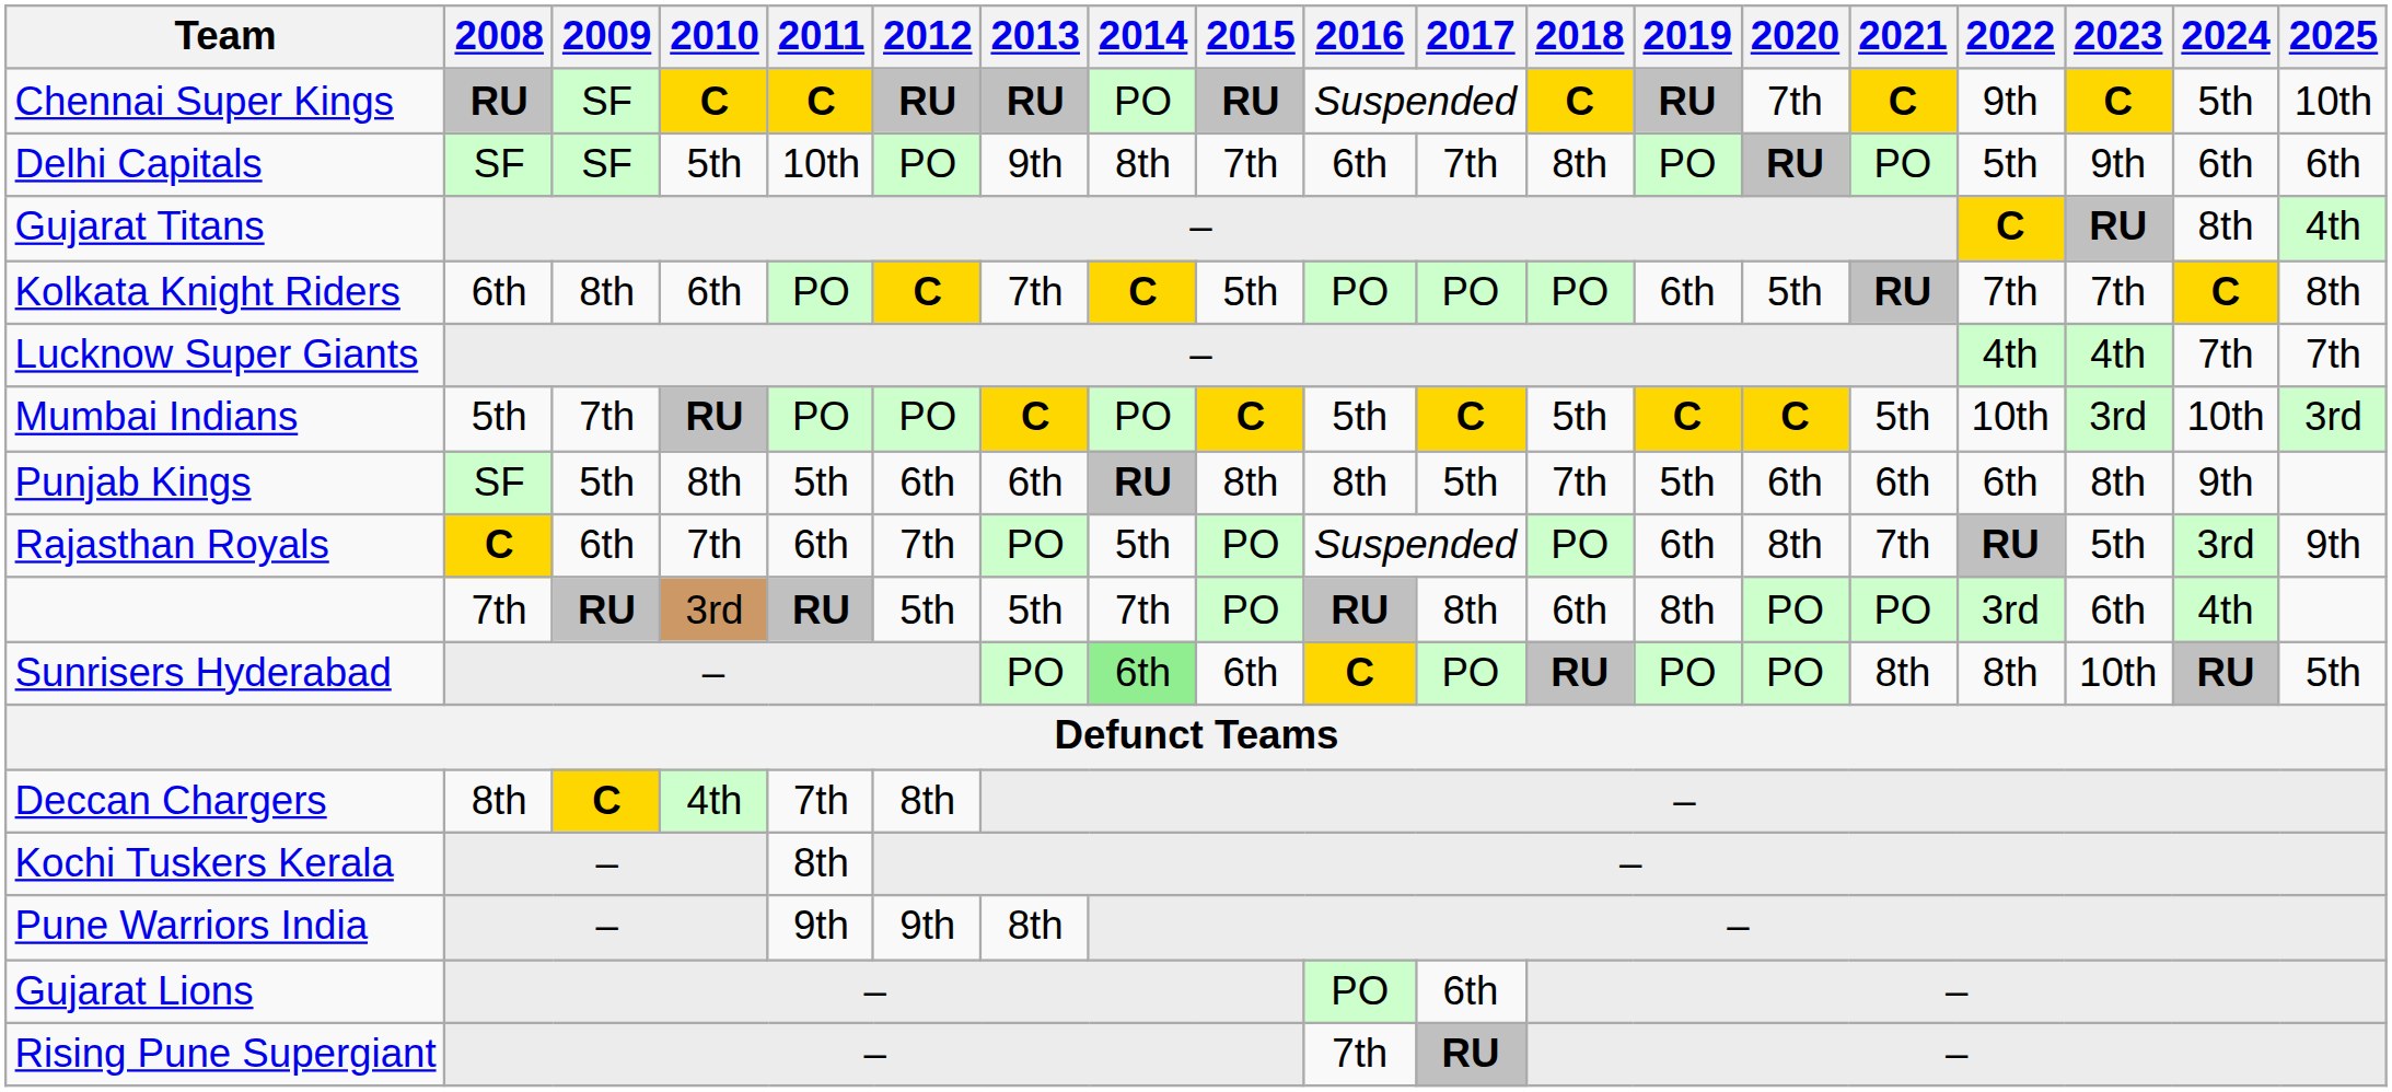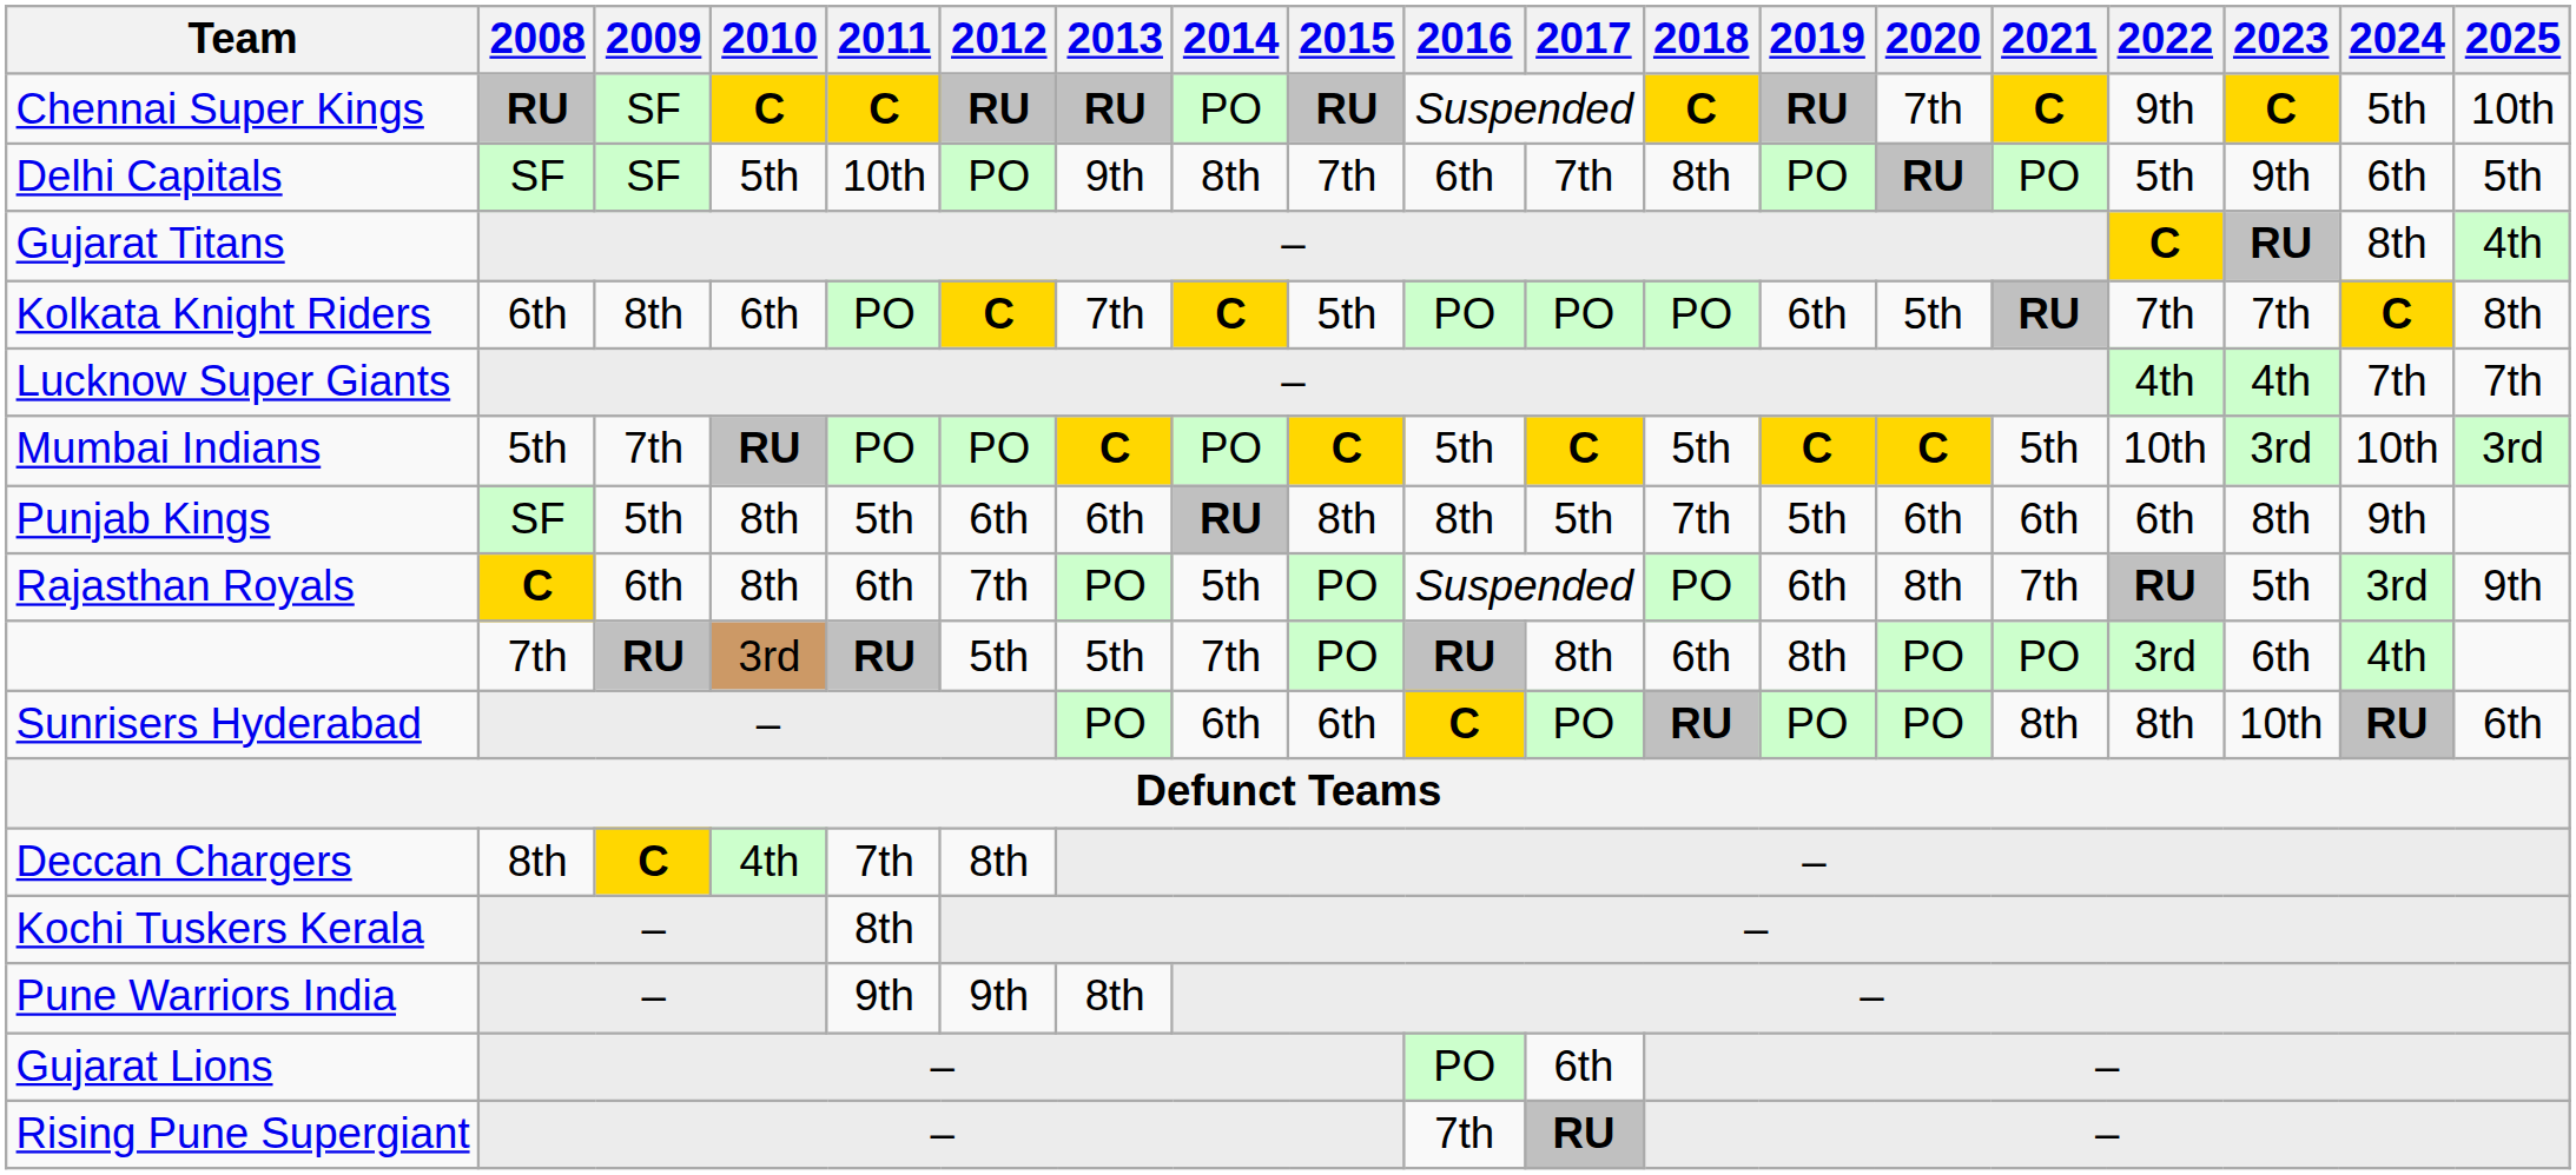 <table class="wikitable" style="text-align: center">
 <tr>
 <th>Team</th>
 <th><a href='#'>2008</a></th>
 <th><a href='#'>2009</a></th>
 <th><a href='#'>2010</a></th>
 <th><a href='#'>2011</a></th>
 <th><a href='#'>2012</a></th>
 <th><a href='#'>2013</a></th>
 <th><a href='#'>2014</a></th>
 <th><a href='#'>2015</a></th>
 <th><a href='#'>2016</a></th>
 <th><a href='#'>2017</a></th>
 <th><a href='#'>2018</a></th>
 <th><a href='#'>2019</a></th>
 <th><a href='#'>2020</a></th>
 <th><a href='#'>2021</a></th>
 <th><a href='#'>2022</a></th>
 <th><a href='#'>2023</a></th>
 <th><a href='#'>2024</a></th>
 <th><a href='#'>2025</a></th>
 </tr>
 <tr>
 <td align=left><a href='#'>Chennai Super Kings</a></td>
 <th style="background: silver">RU</th>
 <td style="background: #cfc">SF</td>
 <th style="background: gold">C</th>
 <th style="background: gold">C</th>
 <th style="background: silver">RU</th>
 <th style="background: silver">RU</th>
 <td style="background: #cfc">PO</td>
 <th style="background: silver">RU</th>
 <td colspan="2"><em>Suspended</em></td>
 <th style="background: gold">C</th>
 <th style="background: silver">RU</th>
 <td>7th</td>
 <th style="background: gold">C</th>
 <td>9th</td>
 <th style="background: gold">C</th>
 <td>5th</td>
 <td>10th</td>
 </tr>
 <tr>
 <td align="left"><a href='#'>Delhi Capitals</a></td>
 <td style="background: #cfc">SF</td>
 <td style="background: #cfc">SF</td>
 <td>5th</td>
 <td>10th</td>
 <td style="background: #cfc">PO</td>
 <td>9th</td>
 <td>8th</td>
 <td>7th</td>
 <td>6th</td>
 <td>7th</td>
 <td>8th</td>
 <td style="background: #cfc">PO</td>
 <th style="background: silver">RU</th>
 <td style="background: #cfc">PO</td>
 <td>5th</td>
 <td>9th</td>
 <td>6th</td>
-<td>6th</td>
+<td>5th</td>
 </tr>
 <tr>
 <td align="left"><a href='#'>Gujarat Titans</a></td>
 <td colspan="14" style="background: #ececec">–</td>
 <th style="background: gold">C</th>
 <th style="background: silver">RU</th>
 <td>8th</td>
 <td style="background: #cfc">4th</td>
 </tr>
 <tr>
 <td align="left"><a href='#'>Kolkata Knight Riders</a></td>
 <td>6th</td>
 <td>8th</td>
 <td>6th</td>
 <td style="background: #cfc">PO</td>
 <th style="background: gold">C</th>
 <td>7th</td>
 <th style="background: gold">C</th>
 <td>5th</td>
 <td style="background: #cfc">PO</td>
 <td style="background: #cfc">PO</td>
 <td style="background: #cfc">PO</td>
 <td>6th</td>
 <td>5th</td>
 <th style="background: silver">RU</th>
 <td>7th</td>
 <td>7th</td>
 <th style="background: gold">C</th>
 <td>8th</td>
 </tr>
 <tr>
 <td align="left"><a href='#'>Lucknow Super Giants</a></td>
 <td colspan="14" style="background: #ececec">–</td>
 <td style="background: #cfc">4th</td>
 <td style="background: #cfc">4th</td>
 <td>7th</td>
 <td>7th</td>
 </tr>
 <tr>
 <td align="left"><a href='#'>Mumbai Indians</a></td>
 <td>5th</td>
 <td>7th</td>
 <th style="background: silver">RU</th>
 <td style="background: #cfc">PO</td>
 <td style="background: #cfc">PO</td>
 <th style="background: gold">C</th>
 <td style="background: #cfc">PO</td>
 <th style="background: gold">C</th>
 <td>5th</td>
 <th style="background: gold">C</th>
 <td>5th</td>
 <th style="background: gold">C</th>
 <th style="background: gold">C</th>
 <td>5th</td>
 <td>10th</td>
 <td style="background: #cfc">3rd</td>
 <td>10th</td>
 <td style="background: #cfc">3rd</td>
 </tr>
 <tr>
 <td align="left"><a href='#'>Punjab Kings</a></td>
 <td style="background: #cfc">SF</td>
 <td>5th</td>
 <td>8th</td>
 <td>5th</td>
 <td>6th</td>
 <td>6th</td>
 <th style="background: silver">RU</th>
 <td>8th</td>
 <td>8th</td>
 <td>5th</td>
 <td>7th</td>
 <td>5th</td>
 <td>6th</td>
 <td>6th</td>
 <td>6th</td>
 <td>8th</td>
 <td>9th</td>
 <td></td>
 </tr>
 <tr>
 <td align="left"><a href='#'>Rajasthan Royals</a></td>
 <th style="background: gold">C</th>
 <td>6th</td>
-<td>7th</td>
+<td>8th</td>
 <td>6th</td>
 <td>7th</td>
 <td style="background: #cfc">PO</td>
 <td>5th</td>
 <td style="background: #cfc">PO</td>
 <td colspan="2"><em>Suspended</em></td>
 <td style="background: #cfc">PO</td>
 <td>6th</td>
 <td>8th</td>
 <td>7th</td>
 <th style="background: silver">RU</th>
 <td>5th</td>
 <td style="background: #cfc">3rd</td>
 <td>9th</td>
 </tr>
 <tr>
 <td align="left"></td>
 <td>7th</td>
 <th style="background: silver">RU</th>
 <td style="background: #c96">3rd</td>
 <th style="background: silver">RU</th>
 <td>5th</td>
 <td>5th</td>
 <td>7th</td>
 <td style="background: #cfc">PO</td>
 <th style="background: silver">RU</th>
 <td>8th</td>
 <td>6th</td>
 <td>8th</td>
 <td style="background: #cfc">PO</td>
 <td style="background: #cfc">PO</td>
 <td style="background: #cfc">3rd</td>
 <td>6th</td>
 <td style="background: #cfc">4th</td>
 <td></td>
 </tr>
 <tr>
 <td align="left"><a href='#'>Sunrisers Hyderabad</a></td>
 <td colspan="5" style="background: #ececec">–</td>
 <td style="background: #cfc">PO</td>
-<td style="background: lightgreen;">6th</td>
+<td>6th</td>
 <td>6th</td>
 <th style="background: gold">C</th>
 <td style="background: #cfc">PO</td>
 <th style="background: silver">RU</th>
 <td style="background: #cfc">PO</td>
 <td style="background: #cfc">PO</td>
 <td>8th</td>
 <td>8th</td>
 <td>10th</td>
 <th style="background: silver">RU</th>
-<td>5th</td>
+<td>6th</td>
 </tr>
 <tr>
 <th colspan=19>Defunct Teams</th>
 </tr>
 <tr>
 <td align="left"><a href='#'>Deccan Chargers</a></td>
 <td>8th</td>
 <th style="background: gold">C</th>
 <td style="background: #cfc">4th</td>
 <td>7th</td>
 <td>8th</td>
 <td colspan="13" style="background: #ececec">–</td>
 </tr>
 <tr>
 <td align=left><a href='#'>Kochi Tuskers Kerala</a></td>
 <td colspan="3" style="background: #ececec">–</td>
 <td>8th</td>
 <td colspan="14" style="background: #ececec">–</td>
 </tr>
 <tr>
 <td align=left><a href='#'>Pune Warriors India</a></td>
 <td colspan="3" style="background: #ececec">–</td>
 <td>9th</td>
 <td>9th</td>
 <td>8th</td>
 <td colspan="12" style="background: #ececec">–</td>
 </tr>
 <tr>
 <td align=left><a href='#'>Gujarat Lions</a></td>
 <td colspan="8" style="background: #ececec">–</td>
 <td style="background: #cfc">PO</td>
 <td>6th</td>
 <td colspan="8" style="background: #ececec">–</td>
 </tr>
 <tr>
 <td align=left><a href='#'>Rising Pune Supergiant</a></td>
 <td colspan="8" style="background: #ececec">–</td>
 <td>7th</td>
 <th style="background: silver">RU</th>
 <td colspan="8" style="background: #ececec">–</td>
 </tr>
 </table>
